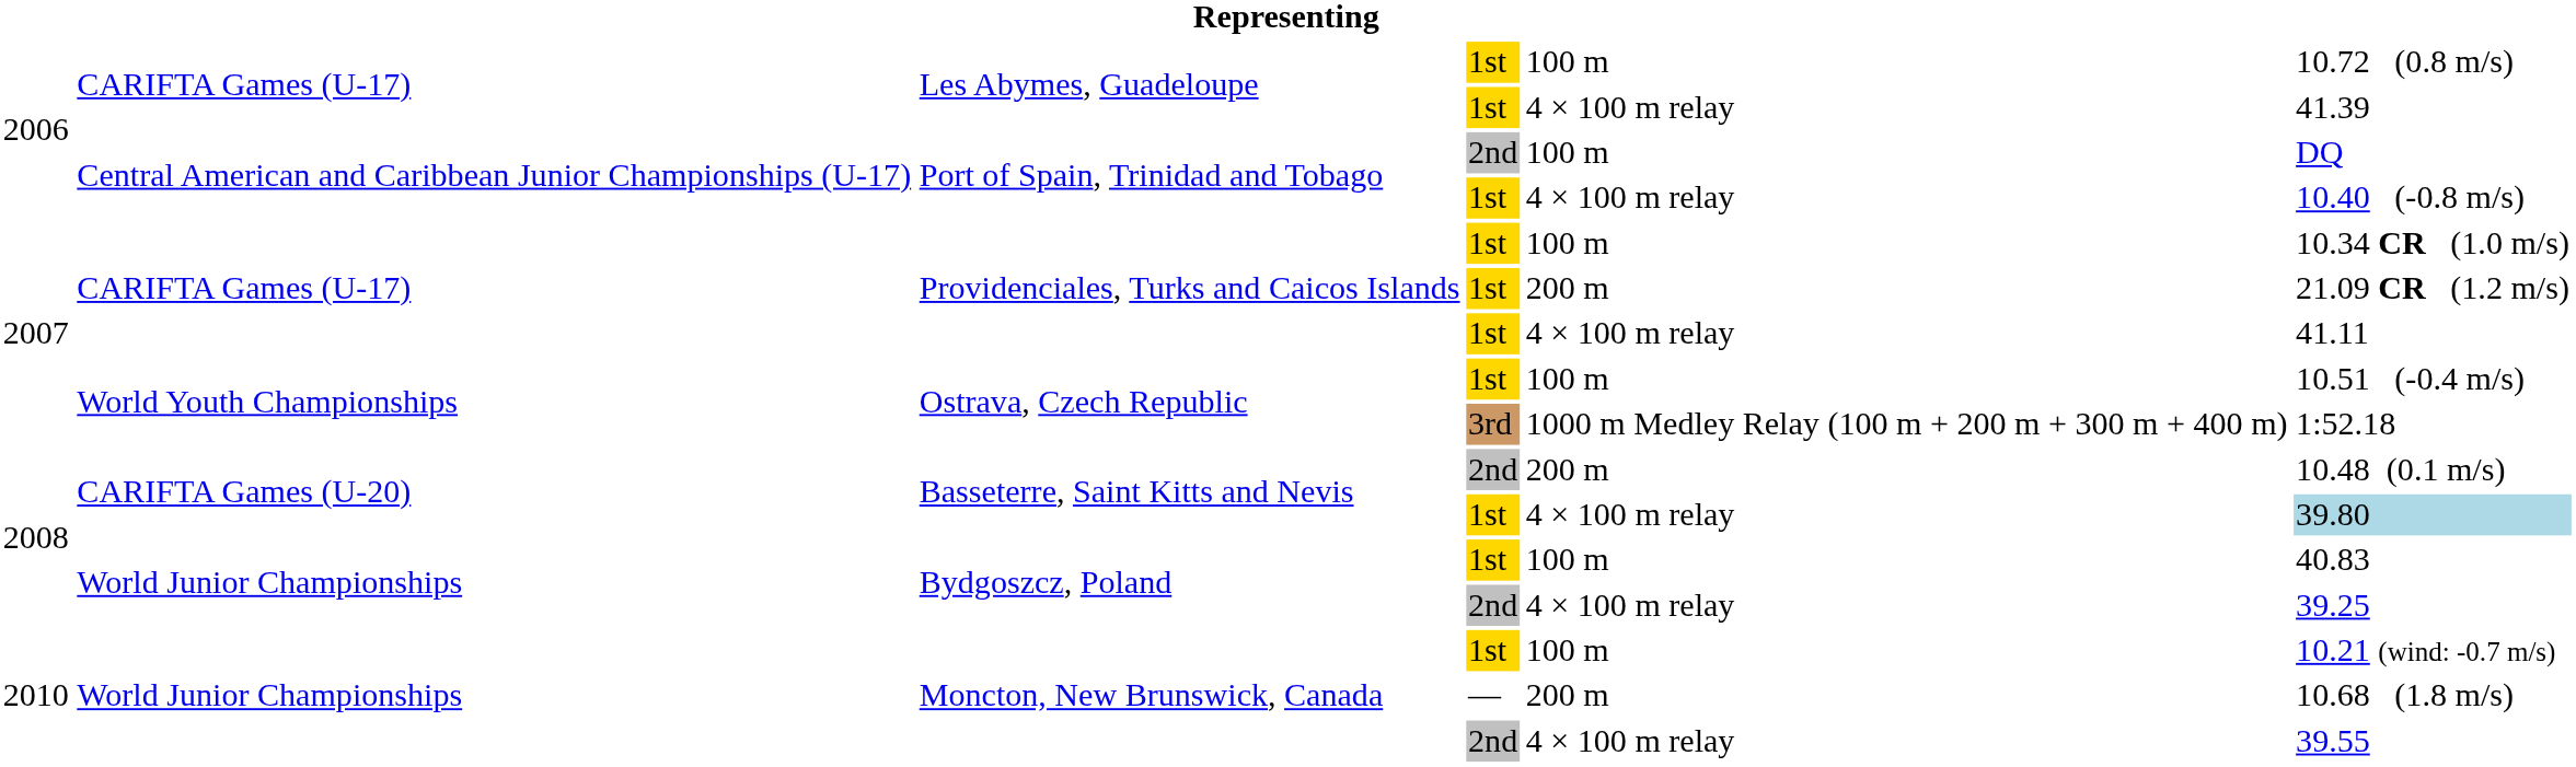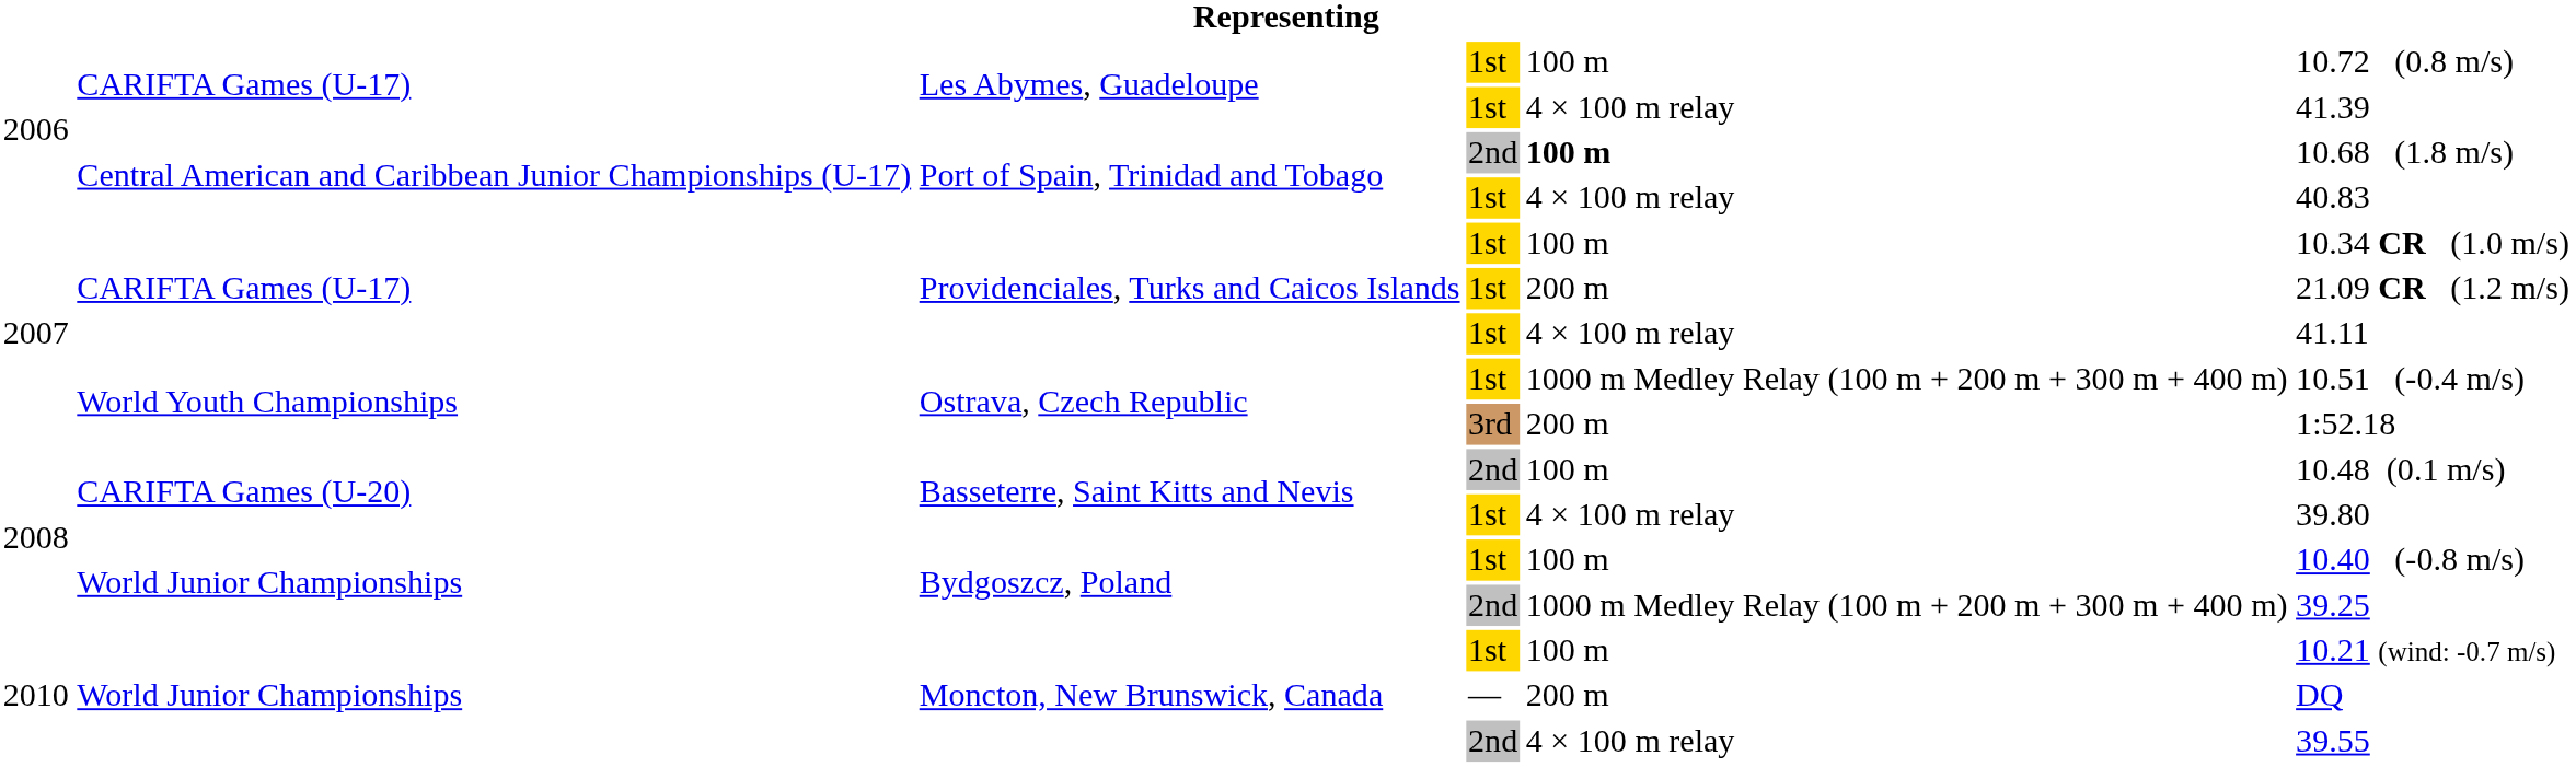 <table>
 <tr>
 <th colspan="6">Representing </th>
 </tr>
 <tr>
 <td rowspan = "4">2006</td>
 <td rowspan = "2"><a href='#'>CARIFTA Games (U-17)</a></td>
 <td rowspan = "2"><a href='#'>Les Abymes</a>, <a href='#'>Guadeloupe</a></td>
 <td bgcolor=gold>1st</td>
 <td>100 m</td>
 <td>10.72   (0.8 m/s)</td>
 </tr>
 <tr>
 <td bgcolor=gold>1st</td>
 <td>4 × 100 m relay</td>
 <td>41.39</td>
 </tr>
 <tr>
 <td rowspan = "2"><a href='#'>Central American and Caribbean Junior Championships (U-17)</a></td>
 <td rowspan = "2"><a href='#'>Port of Spain</a>, <a href='#'>Trinidad and Tobago</a></td>
 <td bgcolor=silver>2nd</td>
-<td>100 m</td>
-<td><a href='#'>DQ</a></td>
+<td><strong>100 m</strong></td>
+<td>10.68   (1.8 m/s)</td>
 </tr>
 <tr>
 <td bgcolor=gold>1st</td>
 <td>4 × 100 m relay</td>
-<td><a href='#'>10.40</a>   (-0.8 m/s)</td>
+<td>40.83</td>
 </tr>
 <tr>
 <td rowspan = "5">2007</td>
 <td rowspan = "3"><a href='#'>CARIFTA Games (U-17)</a></td>
 <td rowspan = "3"><a href='#'>Providenciales</a>, <a href='#'>Turks and Caicos Islands</a></td>
 <td bgcolor=gold>1st</td>
 <td>100 m</td>
 <td>10.34 <strong>CR</strong>   (1.0 m/s)</td>
 </tr>
 <tr>
 <td bgcolor=gold>1st</td>
 <td>200 m</td>
 <td>21.09 <strong>CR</strong>   (1.2 m/s)</td>
 </tr>
 <tr>
 <td bgcolor=gold>1st</td>
 <td>4 × 100 m relay</td>
 <td>41.11</td>
 </tr>
 <tr>
 <td rowspan = "2"><a href='#'>World Youth Championships</a></td>
 <td rowspan = "2"><a href='#'>Ostrava</a>, <a href='#'>Czech Republic</a></td>
 <td bgcolor=gold>1st</td>
-<td>100 m</td>
+<td>1000 m Medley Relay (100 m + 200 m + 300 m + 400 m)</td>
 <td>10.51   (-0.4 m/s)</td>
 </tr>
 <tr>
 <td bgcolor=cc9966>3rd</td>
-<td>1000 m Medley Relay (100 m + 200 m + 300 m + 400 m)</td>
+<td>200 m</td>
 <td>1:52.18</td>
 </tr>
 <tr>
 <td rowspan = "4">2008</td>
 <td rowspan = "2"><a href='#'>CARIFTA Games (U-20)</a></td>
 <td rowspan = "2"><a href='#'>Basseterre</a>, <a href='#'>Saint Kitts and Nevis</a></td>
 <td bgcolor=silver>2nd</td>
-<td>200 m</td>
+<td>100 m</td>
 <td>10.48  (0.1 m/s)</td>
 </tr>
 <tr>
 <td bgcolor=gold>1st</td>
 <td>4 × 100 m relay</td>
-<td style="background: lightblue;">39.80</td>
+<td>39.80</td>
 </tr>
 <tr>
 <td rowspan = "2"><a href='#'>World Junior Championships</a></td>
 <td rowspan = "2"><a href='#'>Bydgoszcz</a>, <a href='#'>Poland</a></td>
 <td bgcolor=gold>1st</td>
 <td>100 m</td>
-<td>40.83</td>
+<td><a href='#'>10.40</a>   (-0.8 m/s)</td>
 </tr>
 <tr>
 <td bgcolor=silver>2nd</td>
-<td>4 × 100 m relay</td>
+<td>1000 m Medley Relay (100 m + 200 m + 300 m + 400 m)</td>
 <td><a href='#'>39.25</a></td>
 </tr>
 <tr>
 <td rowspan=3>2010</td>
 <td rowspan=3><a href='#'>World Junior Championships</a></td>
 <td rowspan=3><a href='#'>Moncton, New Brunswick</a>, <a href='#'>Canada</a></td>
 <td bgcolor=gold>1st</td>
 <td>100 m</td>
 <td><a href='#'>10.21</a> <small>(wind: -0.7 m/s)</small></td>
 </tr>
 <tr>
 <td>—</td>
 <td>200 m</td>
-<td>10.68   (1.8 m/s)</td>
+<td><a href='#'>DQ</a></td>
 </tr>
 <tr>
 <td bgcolor=silver>2nd</td>
 <td>4 × 100 m relay</td>
 <td><a href='#'>39.55</a></td>
 </tr>
 </table>
